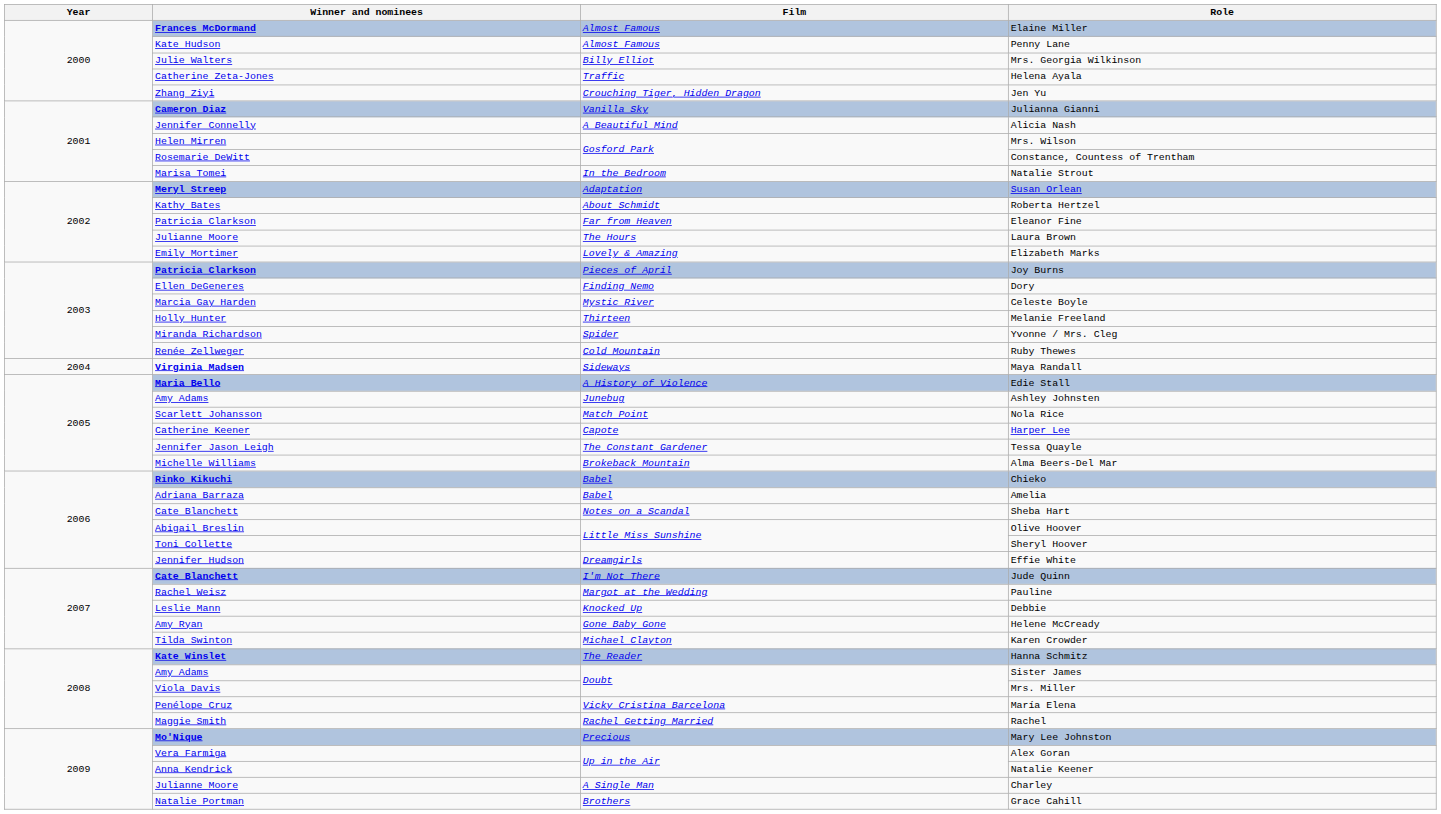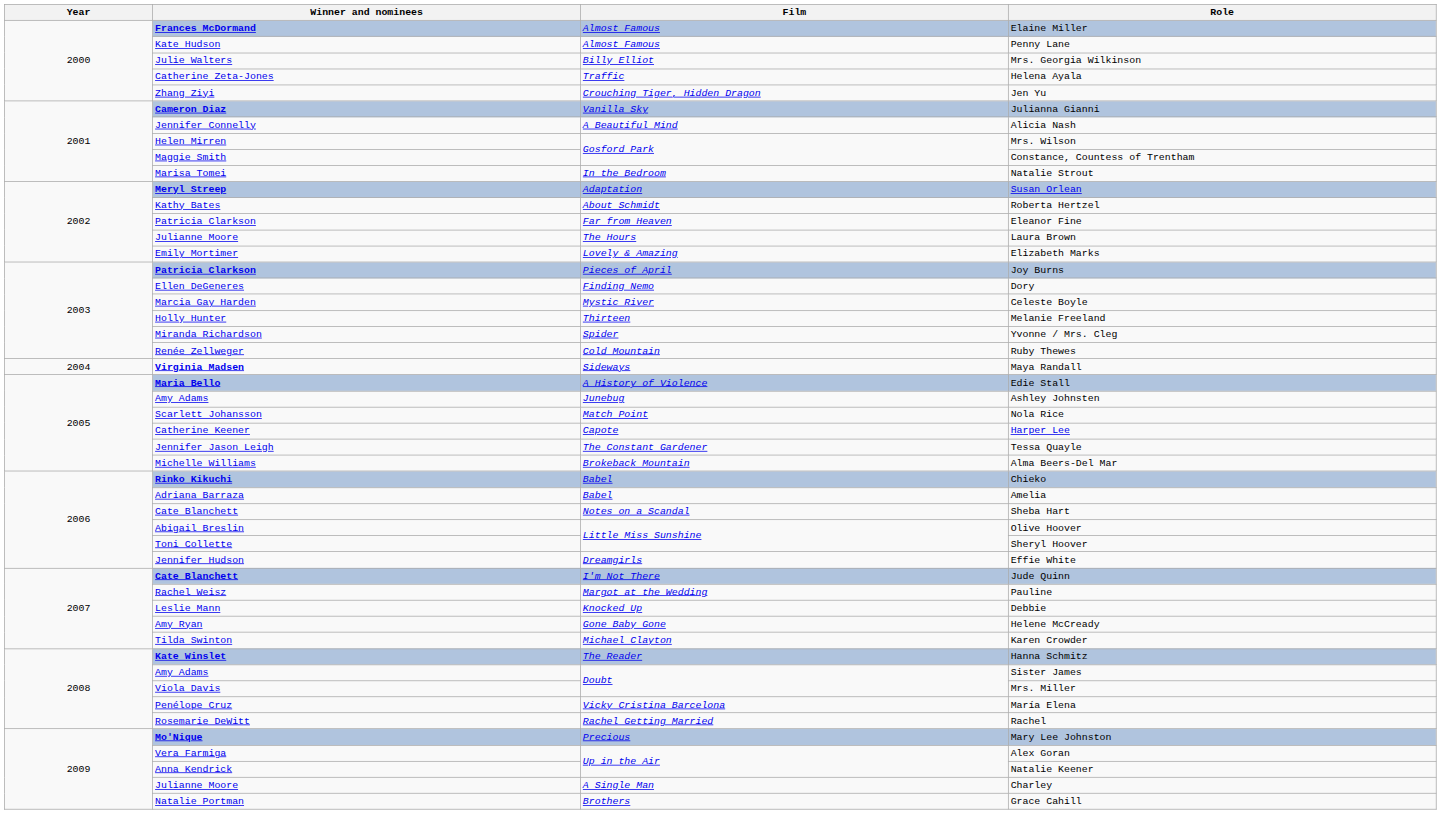 <table class="wikitable" width="95%" cellpadding="5">
 <tr>
 <th width="100"><strong>Year</strong></th>
 <th width="300"><strong>Winner and nominees</strong></th>
 <th width="300"><strong>Film</strong></th>
 <th width="300"><strong>Role</strong></th>
 </tr>
 <tr>
 <td rowspan="5" style="text-align:center;">2000</td>
 <td style="background:#B0C4DE;"><strong><a href='#'>Frances McDormand</a></strong></td>
 <td style="background:#B0C4DE;"><em><a href='#'>Almost Famous</a></em></td>
 <td style="background:#B0C4DE;">Elaine Miller</td>
 </tr>
 <tr>
 <td><a href='#'>Kate Hudson</a></td>
 <td><em><a href='#'>Almost Famous</a></em></td>
 <td>Penny Lane</td>
 </tr>
 <tr>
 <td><a href='#'>Julie Walters</a></td>
 <td><em><a href='#'>Billy Elliot</a></em></td>
 <td>Mrs. Georgia Wilkinson</td>
 </tr>
 <tr>
 <td><a href='#'>Catherine Zeta-Jones</a></td>
 <td><em><a href='#'>Traffic</a></em></td>
 <td>Helena Ayala</td>
 </tr>
 <tr>
 <td><a href='#'>Zhang Ziyi</a></td>
 <td><em><a href='#'>Crouching Tiger, Hidden Dragon</a></em></td>
 <td>Jen Yu</td>
 </tr>
 <tr>
 <td rowspan="5" style="text-align:center;">2001</td>
 <td style="background:#B0C4DE;"><strong><a href='#'>Cameron Diaz</a></strong></td>
 <td style="background:#B0C4DE;"><em><a href='#'>Vanilla Sky</a></em></td>
 <td style="background:#B0C4DE;">Julianna Gianni</td>
 </tr>
 <tr>
 <td><a href='#'>Jennifer Connelly</a></td>
 <td><em><a href='#'>A Beautiful Mind</a></em></td>
 <td>Alicia Nash</td>
 </tr>
 <tr>
 <td><a href='#'>Helen Mirren</a></td>
 <td rowspan="2"><em><a href='#'>Gosford Park</a></em></td>
 <td>Mrs. Wilson</td>
 </tr>
 <tr>
-<td><a href='#'>Rosemarie DeWitt</a></td>
+<td><a href='#'>Maggie Smith</a></td>
 <td>Constance, Countess of Trentham</td>
 </tr>
 <tr>
 <td><a href='#'>Marisa Tomei</a></td>
 <td><em><a href='#'>In the Bedroom</a></em></td>
 <td>Natalie Strout</td>
 </tr>
 <tr>
 <td rowspan="5" style="text-align:center;">2002</td>
 <td style="background:#B0C4DE;"><strong><a href='#'>Meryl Streep</a></strong></td>
 <td style="background:#B0C4DE;"><em><a href='#'>Adaptation</a></em></td>
 <td style="background:#B0C4DE;"><a href='#'>Susan Orlean</a></td>
 </tr>
 <tr>
 <td><a href='#'>Kathy Bates</a></td>
 <td><em><a href='#'>About Schmidt</a></em></td>
 <td>Roberta Hertzel</td>
 </tr>
 <tr>
 <td><a href='#'>Patricia Clarkson</a></td>
 <td><em><a href='#'>Far from Heaven</a></em></td>
 <td>Eleanor Fine</td>
 </tr>
 <tr>
 <td><a href='#'>Julianne Moore</a></td>
 <td><em><a href='#'>The Hours</a></em></td>
 <td>Laura Brown</td>
 </tr>
 <tr>
 <td><a href='#'>Emily Mortimer</a></td>
 <td><em><a href='#'>Lovely & Amazing</a></em></td>
 <td>Elizabeth Marks</td>
 </tr>
 <tr>
 <td rowspan="6" style="text-align:center;">2003</td>
 <td style="background:#B0C4DE;"><strong><a href='#'>Patricia Clarkson</a></strong></td>
 <td style="background:#B0C4DE;"><em><a href='#'>Pieces of April</a></em></td>
 <td style="background:#B0C4DE;">Joy Burns</td>
 </tr>
 <tr>
 <td><a href='#'>Ellen DeGeneres</a></td>
 <td><em><a href='#'>Finding Nemo</a></em></td>
 <td>Dory</td>
 </tr>
 <tr>
 <td><a href='#'>Marcia Gay Harden</a></td>
 <td><em><a href='#'>Mystic River</a></em></td>
 <td>Celeste Boyle</td>
 </tr>
 <tr>
 <td><a href='#'>Holly Hunter</a></td>
 <td><em><a href='#'>Thirteen</a></em></td>
 <td>Melanie Freeland</td>
 </tr>
 <tr>
 <td><a href='#'>Miranda Richardson</a></td>
 <td><em><a href='#'>Spider</a></em></td>
 <td>Yvonne / Mrs. Cleg</td>
 </tr>
 <tr>
 <td><a href='#'>Renée Zellweger</a></td>
 <td><em><a href='#'>Cold Mountain</a></em></td>
 <td>Ruby Thewes</td>
 </tr>
 <tr>
 <td style="text-align:center;">2004</td>
 <td><strong><a href='#'>Virginia Madsen</a></strong></td>
 <td><em><a href='#'>Sideways</a></em></td>
 <td>Maya Randall</td>
 </tr>
 <tr>
 <td rowspan="6" style="text-align:center;">2005</td>
 <td style="background:#B0C4DE;"><strong><a href='#'>Maria Bello</a></strong></td>
 <td style="background:#B0C4DE;"><em><a href='#'>A History of Violence</a></em></td>
 <td style="background:#B0C4DE;">Edie Stall</td>
 </tr>
 <tr>
 <td><a href='#'>Amy Adams</a></td>
 <td><em><a href='#'>Junebug</a></em></td>
 <td>Ashley Johnsten</td>
 </tr>
 <tr>
 <td><a href='#'>Scarlett Johansson</a></td>
 <td><em><a href='#'>Match Point</a></em></td>
 <td>Nola Rice</td>
 </tr>
 <tr>
 <td><a href='#'>Catherine Keener</a></td>
 <td><em><a href='#'>Capote</a></em></td>
 <td><a href='#'>Harper Lee</a></td>
 </tr>
 <tr>
 <td><a href='#'>Jennifer Jason Leigh</a></td>
 <td><em><a href='#'>The Constant Gardener</a></em></td>
 <td>Tessa Quayle</td>
 </tr>
 <tr>
 <td><a href='#'>Michelle Williams</a></td>
 <td><em><a href='#'>Brokeback Mountain</a></em></td>
 <td>Alma Beers-Del Mar</td>
 </tr>
 <tr>
 <td rowspan="6" style="text-align:center;">2006</td>
 <td style="background:#B0C4DE;"><strong><a href='#'>Rinko Kikuchi</a></strong></td>
 <td style="background:#B0C4DE;"><em><a href='#'>Babel</a></em></td>
 <td style="background:#B0C4DE;">Chieko</td>
 </tr>
 <tr>
 <td><a href='#'>Adriana Barraza</a></td>
 <td><em><a href='#'>Babel</a></em></td>
 <td>Amelia</td>
 </tr>
 <tr>
 <td><a href='#'>Cate Blanchett</a></td>
 <td><em><a href='#'>Notes on a Scandal</a></em></td>
 <td>Sheba Hart</td>
 </tr>
 <tr>
 <td><a href='#'>Abigail Breslin</a></td>
 <td rowspan="2"><em><a href='#'>Little Miss Sunshine</a></em></td>
 <td>Olive Hoover</td>
 </tr>
 <tr>
 <td><a href='#'>Toni Collette</a></td>
 <td>Sheryl Hoover</td>
 </tr>
 <tr>
 <td><a href='#'>Jennifer Hudson</a></td>
 <td><em><a href='#'>Dreamgirls</a></em></td>
 <td>Effie White</td>
 </tr>
 <tr>
 <td rowspan="5" style="text-align:center;">2007</td>
 <td style="background:#B0C4DE;"><strong><a href='#'>Cate Blanchett</a></strong></td>
 <td style="background:#B0C4DE;"><em><a href='#'>I'm Not There</a></em></td>
 <td style="background:#B0C4DE;">Jude Quinn</td>
 </tr>
 <tr>
 <td><a href='#'>Rachel Weisz</a></td>
 <td><em><a href='#'>Margot at the Wedding</a></em></td>
 <td>Pauline</td>
 </tr>
 <tr>
 <td><a href='#'>Leslie Mann</a></td>
 <td><em><a href='#'>Knocked Up</a></em></td>
 <td>Debbie</td>
 </tr>
 <tr>
 <td><a href='#'>Amy Ryan</a></td>
 <td><em><a href='#'>Gone Baby Gone</a></em></td>
 <td>Helene McCready</td>
 </tr>
 <tr>
 <td><a href='#'>Tilda Swinton</a></td>
 <td><em><a href='#'>Michael Clayton</a></em></td>
 <td>Karen Crowder</td>
 </tr>
 <tr>
 <td rowspan="5" style="text-align:center;">2008</td>
 <td style="background:#B0C4DE;"><strong><a href='#'>Kate Winslet</a></strong></td>
 <td style="background:#B0C4DE;"><em><a href='#'>The Reader</a></em></td>
 <td style="background:#B0C4DE;">Hanna Schmitz</td>
 </tr>
 <tr>
 <td><a href='#'>Amy Adams</a></td>
 <td rowspan="2"><em><a href='#'>Doubt</a></em></td>
 <td>Sister James</td>
 </tr>
 <tr>
 <td><a href='#'>Viola Davis</a></td>
 <td>Mrs. Miller</td>
 </tr>
 <tr>
 <td><a href='#'>Penélope Cruz</a></td>
 <td><em><a href='#'>Vicky Cristina Barcelona</a></em></td>
 <td>María Elena</td>
 </tr>
 <tr>
-<td><a href='#'>Maggie Smith</a></td>
+<td><a href='#'>Rosemarie DeWitt</a></td>
 <td><em><a href='#'>Rachel Getting Married</a></em></td>
 <td>Rachel</td>
 </tr>
 <tr>
 <td rowspan="5" style="text-align:center;">2009</td>
 <td style="background:#B0C4DE;"><strong><a href='#'>Mo'Nique</a></strong></td>
 <td style="background:#B0C4DE;"><em><a href='#'>Precious</a></em></td>
 <td style="background:#B0C4DE;">Mary Lee Johnston</td>
 </tr>
 <tr>
 <td><a href='#'>Vera Farmiga</a></td>
 <td rowspan="2"><em><a href='#'>Up in the Air</a></em></td>
 <td>Alex Goran</td>
 </tr>
 <tr>
 <td><a href='#'>Anna Kendrick</a></td>
 <td>Natalie Keener</td>
 </tr>
 <tr>
 <td><a href='#'>Julianne Moore</a></td>
 <td><em><a href='#'>A Single Man</a></em></td>
 <td>Charley</td>
 </tr>
 <tr>
 <td><a href='#'>Natalie Portman</a></td>
 <td><em><a href='#'>Brothers</a></em></td>
 <td>Grace Cahill</td>
 </tr>
 </table>
